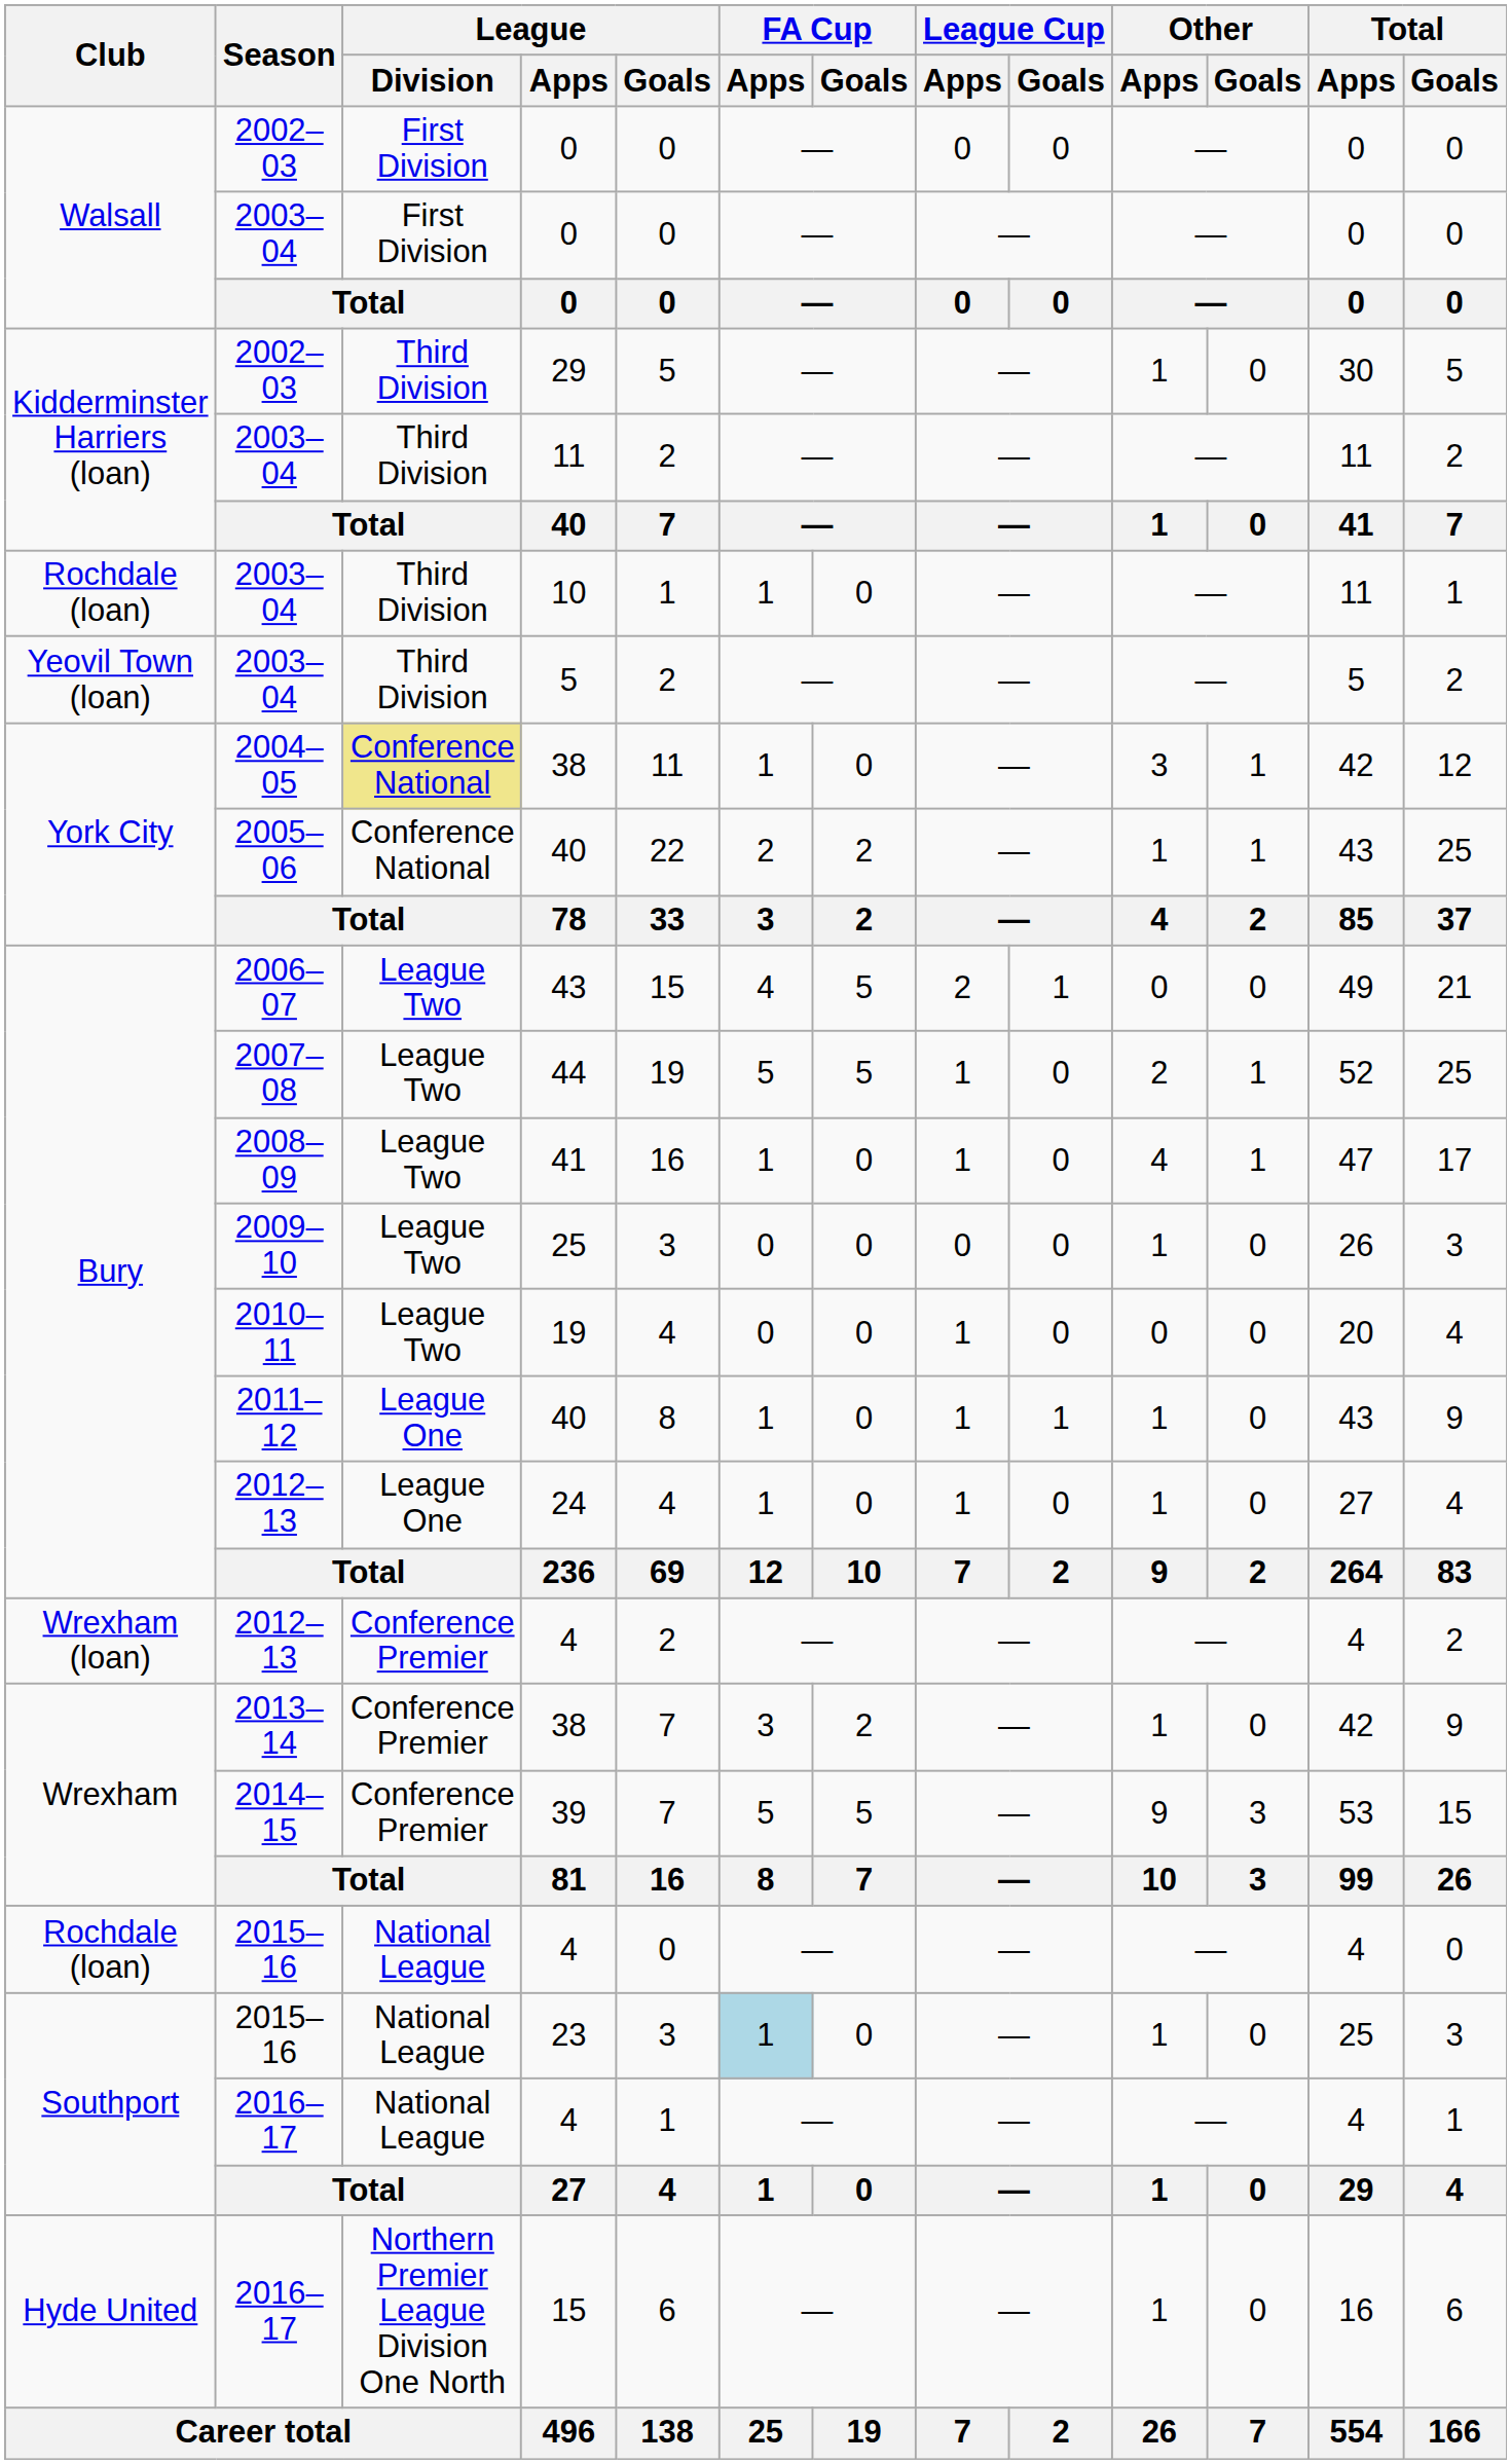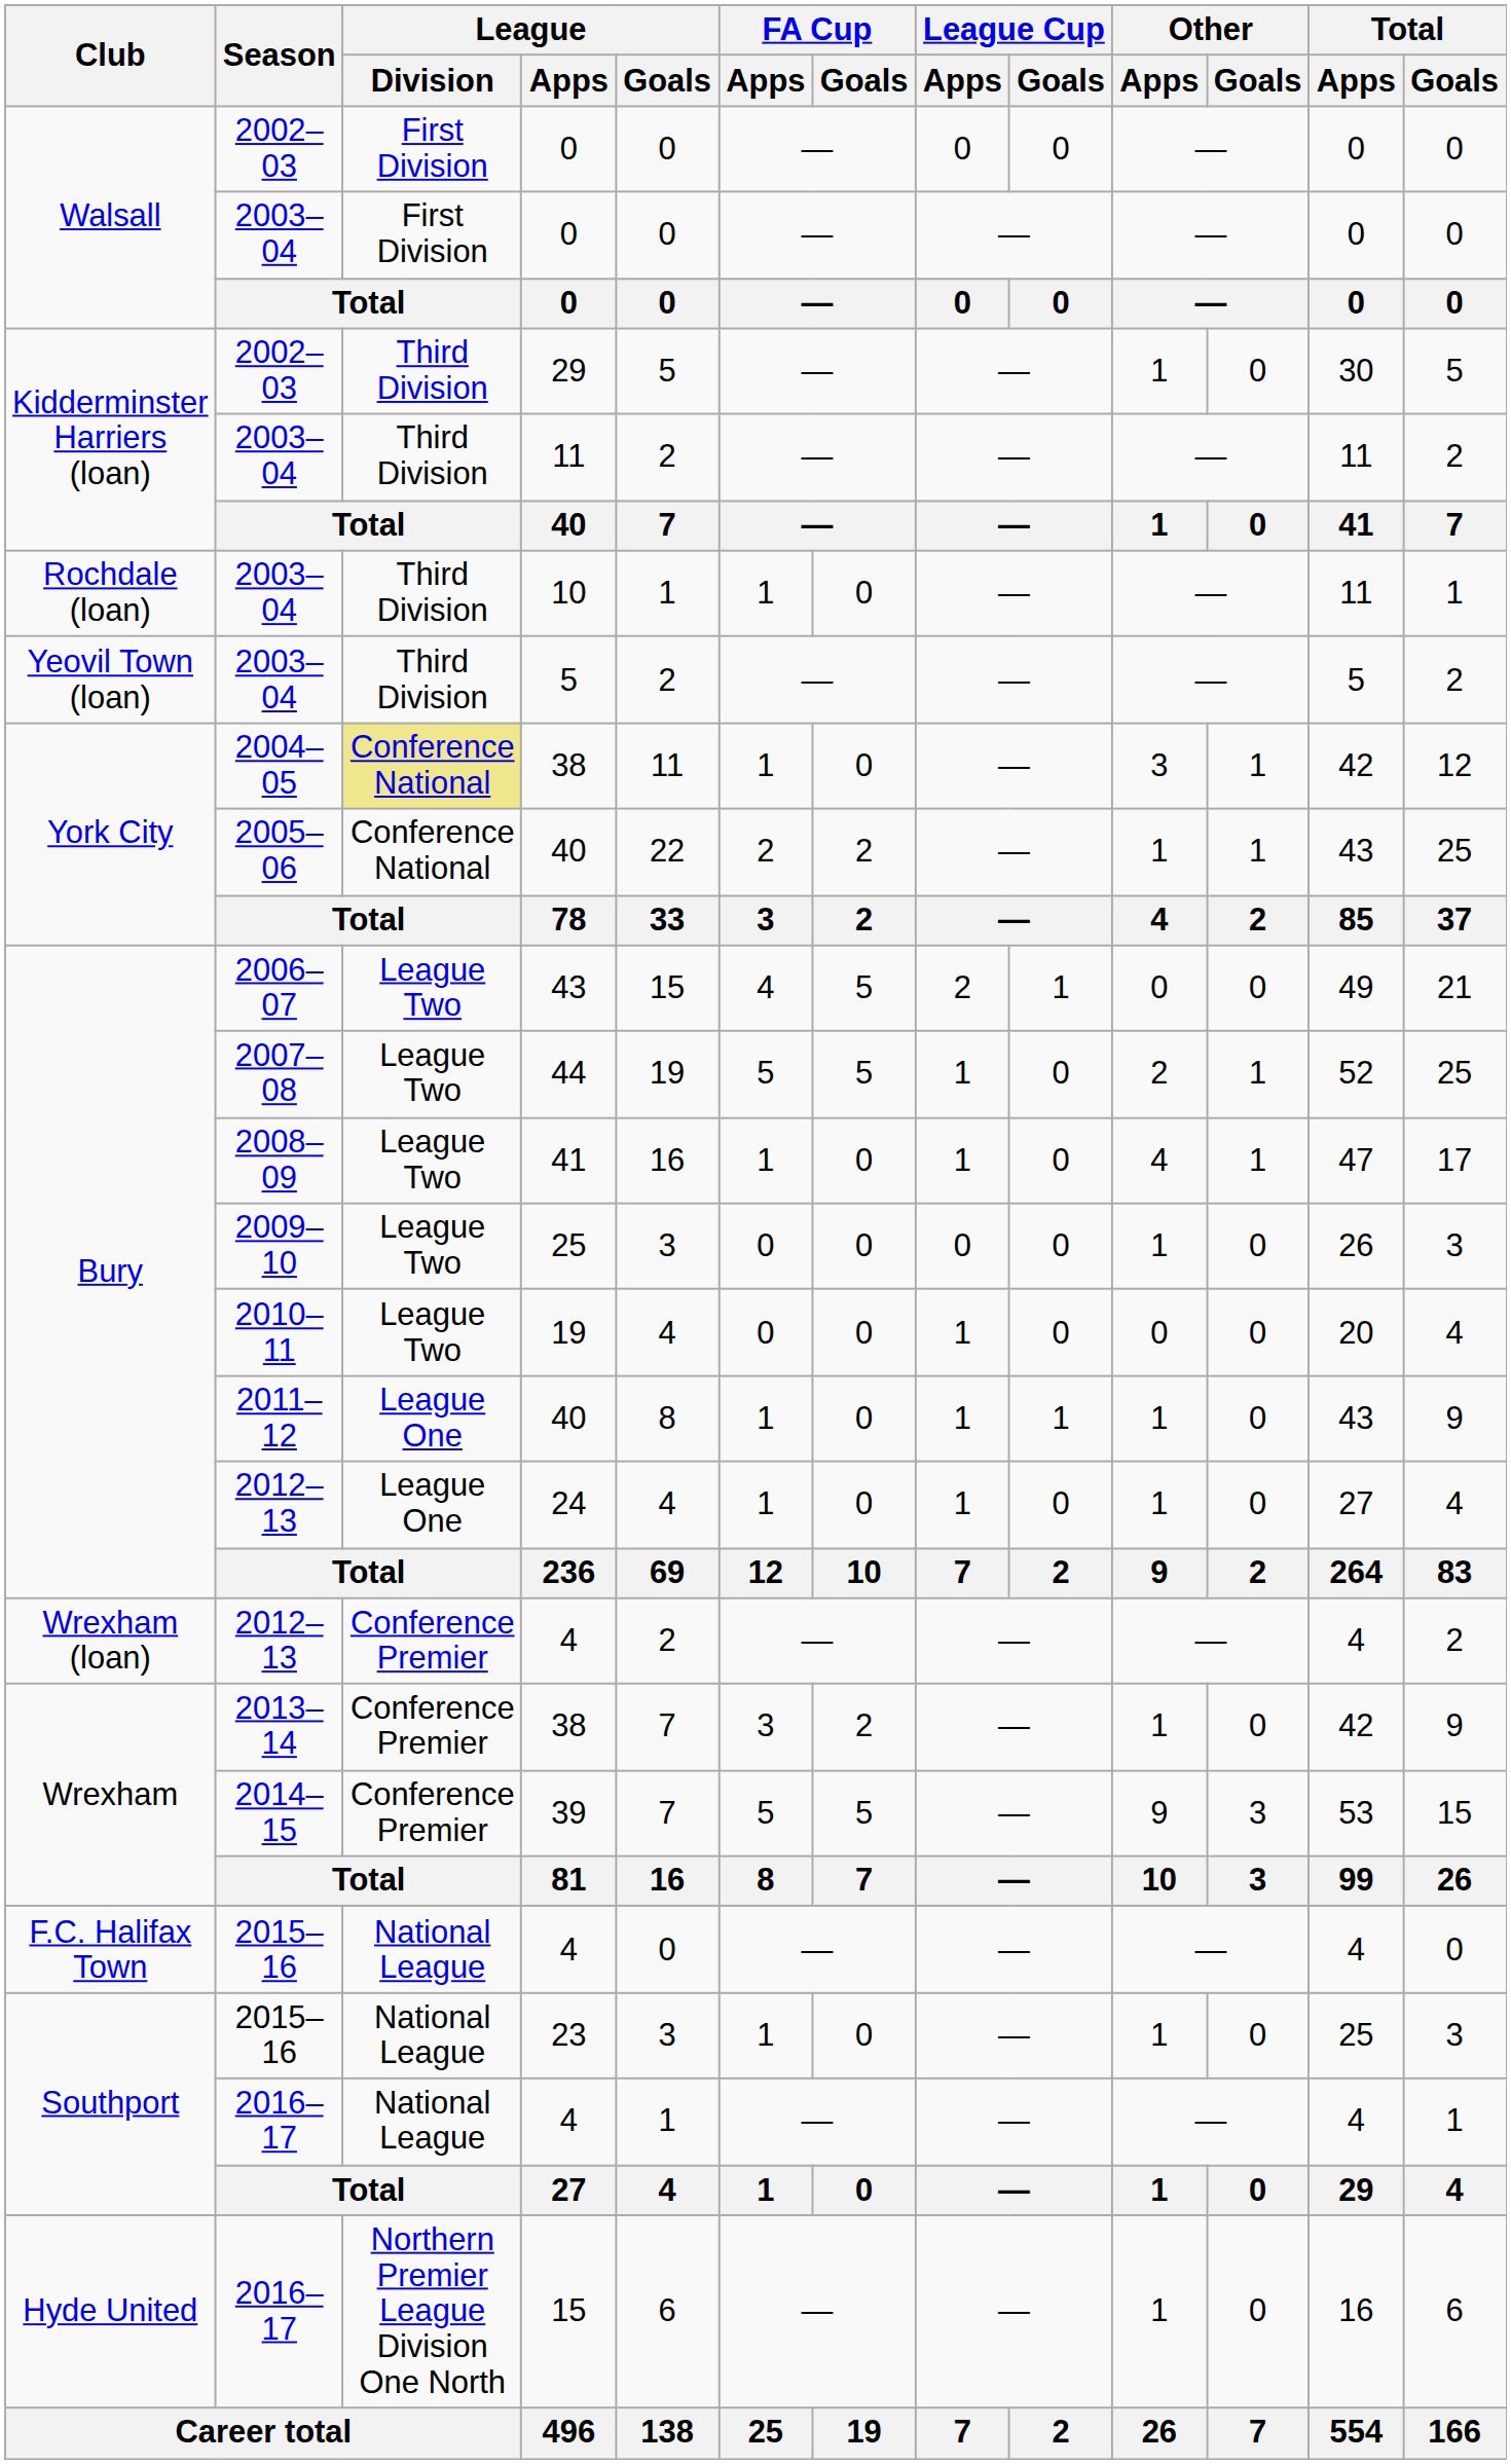 <table class=wikitable style="text-align: center;">
 <tr>
 <th rowspan=2>Club</th>
 <th rowspan=2>Season</th>
 <th colspan=3>League</th>
 <th colspan=2><a href='#'>FA Cup</a></th>
 <th colspan=2><a href='#'>League Cup</a></th>
 <th colspan=2>Other</th>
 <th colspan=2>Total</th>
 </tr>
 <tr>
 <th>Division</th>
 <th>Apps</th>
 <th>Goals</th>
 <th>Apps</th>
 <th>Goals</th>
 <th>Apps</th>
 <th>Goals</th>
 <th>Apps</th>
 <th>Goals</th>
 <th>Apps</th>
 <th>Goals</th>
 </tr>
 <tr>
 <td rowspan=3><a href='#'>Walsall</a></td>
 <td><a href='#'>2002–03</a></td>
 <td><a href='#'>First Division</a></td>
 <td>0</td>
 <td>0</td>
 <td colspan=2>—</td>
 <td>0</td>
 <td>0</td>
 <td colspan=2>—</td>
 <td>0</td>
 <td>0</td>
 </tr>
 <tr>
 <td><a href='#'>2003–04</a></td>
 <td>First Division</td>
 <td>0</td>
 <td>0</td>
 <td colspan=2>—</td>
 <td colspan=2>—</td>
 <td colspan=2>—</td>
 <td>0</td>
 <td>0</td>
 </tr>
 <tr>
 <th colspan=2>Total</th>
 <th>0</th>
 <th>0</th>
 <th colspan=2>—</th>
 <th>0</th>
 <th>0</th>
 <th colspan=2>—</th>
 <th>0</th>
 <th>0</th>
 </tr>
 <tr>
 <td rowspan=3><a href='#'>Kidderminster Harriers</a> (loan)</td>
 <td><a href='#'>2002–03</a></td>
 <td><a href='#'>Third Division</a></td>
 <td>29</td>
 <td>5</td>
 <td colspan=2>—</td>
 <td colspan=2>—</td>
 <td>1</td>
 <td>0</td>
 <td>30</td>
 <td>5</td>
 </tr>
 <tr>
 <td><a href='#'>2003–04</a></td>
 <td>Third Division</td>
 <td>11</td>
 <td>2</td>
 <td colspan=2>—</td>
 <td colspan=2>—</td>
 <td colspan=2>—</td>
 <td>11</td>
 <td>2</td>
 </tr>
 <tr>
 <th colspan=2>Total</th>
 <th>40</th>
 <th>7</th>
 <th colspan=2>—</th>
 <th colspan=2>—</th>
 <th>1</th>
 <th>0</th>
 <th>41</th>
 <th>7</th>
 </tr>
 <tr>
 <td><a href='#'>Rochdale</a> (loan)</td>
 <td><a href='#'>2003–04</a></td>
 <td>Third Division</td>
 <td>10</td>
 <td>1</td>
 <td>1</td>
 <td>0</td>
 <td colspan=2>—</td>
 <td colspan=2>—</td>
 <td>11</td>
 <td>1</td>
 </tr>
 <tr>
 <td><a href='#'>Yeovil Town</a> (loan)</td>
 <td><a href='#'>2003–04</a></td>
 <td>Third Division</td>
 <td>5</td>
 <td>2</td>
 <td colspan=2>—</td>
 <td colspan=2>—</td>
 <td colspan=2>—</td>
 <td>5</td>
 <td>2</td>
 </tr>
 <tr>
 <td rowspan=3><a href='#'>York City</a></td>
 <td><a href='#'>2004–05</a></td>
 <td style="background: khaki;"><a href='#'>Conference National</a></td>
 <td>38</td>
 <td>11</td>
 <td>1</td>
 <td>0</td>
 <td colspan=2>—</td>
 <td>3</td>
 <td>1</td>
 <td>42</td>
 <td>12</td>
 </tr>
 <tr>
 <td><a href='#'>2005–06</a></td>
 <td>Conference National</td>
 <td>40</td>
 <td>22</td>
 <td>2</td>
 <td>2</td>
 <td colspan=2>—</td>
 <td>1</td>
 <td>1</td>
 <td>43</td>
 <td>25</td>
 </tr>
 <tr>
 <th colspan=2>Total</th>
 <th>78</th>
 <th>33</th>
 <th>3</th>
 <th>2</th>
 <th colspan=2>—</th>
 <th>4</th>
 <th>2</th>
 <th>85</th>
 <th>37</th>
 </tr>
 <tr>
 <td rowspan=8><a href='#'>Bury</a></td>
 <td><a href='#'>2006–07</a></td>
 <td><a href='#'>League Two</a></td>
 <td>43</td>
 <td>15</td>
 <td>4</td>
 <td>5</td>
 <td>2</td>
 <td>1</td>
 <td>0</td>
 <td>0</td>
 <td>49</td>
 <td>21</td>
 </tr>
 <tr>
 <td><a href='#'>2007–08</a></td>
 <td>League Two</td>
 <td>44</td>
 <td>19</td>
 <td>5</td>
 <td>5</td>
 <td>1</td>
 <td>0</td>
 <td>2</td>
 <td>1</td>
 <td>52</td>
 <td>25</td>
 </tr>
 <tr>
 <td><a href='#'>2008–09</a></td>
 <td>League Two</td>
 <td>41</td>
 <td>16</td>
 <td>1</td>
 <td>0</td>
 <td>1</td>
 <td>0</td>
 <td>4</td>
 <td>1</td>
 <td>47</td>
 <td>17</td>
 </tr>
 <tr>
 <td><a href='#'>2009–10</a></td>
 <td>League Two</td>
 <td>25</td>
 <td>3</td>
 <td>0</td>
 <td>0</td>
 <td>0</td>
 <td>0</td>
 <td>1</td>
 <td>0</td>
 <td>26</td>
 <td>3</td>
 </tr>
 <tr>
 <td><a href='#'>2010–11</a></td>
 <td>League Two</td>
 <td>19</td>
 <td>4</td>
 <td>0</td>
 <td>0</td>
 <td>1</td>
 <td>0</td>
 <td>0</td>
 <td>0</td>
 <td>20</td>
 <td>4</td>
 </tr>
 <tr>
 <td><a href='#'>2011–12</a></td>
 <td><a href='#'>League One</a></td>
 <td>40</td>
 <td>8</td>
 <td>1</td>
 <td>0</td>
 <td>1</td>
 <td>1</td>
 <td>1</td>
 <td>0</td>
 <td>43</td>
 <td>9</td>
 </tr>
 <tr>
 <td><a href='#'>2012–13</a></td>
 <td>League One</td>
 <td>24</td>
 <td>4</td>
 <td>1</td>
 <td>0</td>
 <td>1</td>
 <td>0</td>
 <td>1</td>
 <td>0</td>
 <td>27</td>
 <td>4</td>
 </tr>
 <tr>
 <th colspan=2>Total</th>
 <th>236</th>
 <th>69</th>
 <th>12</th>
 <th>10</th>
 <th>7</th>
 <th>2</th>
 <th>9</th>
 <th>2</th>
 <th>264</th>
 <th>83</th>
 </tr>
 <tr>
 <td><a href='#'>Wrexham</a> (loan)</td>
 <td><a href='#'>2012–13</a></td>
 <td><a href='#'>Conference Premier</a></td>
 <td>4</td>
 <td>2</td>
 <td colspan=2>—</td>
 <td colspan=2>—</td>
 <td colspan=2>—</td>
 <td>4</td>
 <td>2</td>
 </tr>
 <tr>
 <td rowspan=3>Wrexham</td>
 <td><a href='#'>2013–14</a></td>
 <td>Conference Premier</td>
 <td>38</td>
 <td>7</td>
 <td>3</td>
 <td>2</td>
 <td colspan=2>—</td>
 <td>1</td>
 <td>0</td>
 <td>42</td>
 <td>9</td>
 </tr>
 <tr>
 <td><a href='#'>2014–15</a></td>
 <td>Conference Premier</td>
 <td>39</td>
 <td>7</td>
 <td>5</td>
 <td>5</td>
 <td colspan=2>—</td>
 <td>9</td>
 <td>3</td>
 <td>53</td>
 <td>15</td>
 </tr>
 <tr>
 <th colspan=2>Total</th>
 <th>81</th>
 <th>16</th>
 <th>8</th>
 <th>7</th>
 <th colspan=2>—</th>
 <th>10</th>
 <th>3</th>
 <th>99</th>
 <th>26</th>
 </tr>
 <tr>
-<td><a href='#'>Rochdale</a> (loan)</td>
+<td><a href='#'>F.C. Halifax Town</a></td>
 <td><a href='#'>2015–16</a></td>
 <td><a href='#'>National League</a></td>
 <td>4</td>
 <td>0</td>
 <td colspan=2>—</td>
 <td colspan=2>—</td>
 <td colspan=2>—</td>
 <td>4</td>
 <td>0</td>
 </tr>
 <tr>
 <td rowspan=3><a href='#'>Southport</a></td>
 <td>2015–16</td>
 <td>National League</td>
 <td>23</td>
 <td>3</td>
-<td style="background: lightblue;">1</td>
+<td>1</td>
 <td>0</td>
 <td colspan=2>—</td>
 <td>1</td>
 <td>0</td>
 <td>25</td>
 <td>3</td>
 </tr>
 <tr>
 <td><a href='#'>2016–17</a></td>
 <td>National League</td>
 <td>4</td>
 <td>1</td>
 <td colspan=2>—</td>
 <td colspan=2>—</td>
 <td colspan=2>—</td>
 <td>4</td>
 <td>1</td>
 </tr>
 <tr>
 <th colspan=2>Total</th>
 <th>27</th>
 <th>4</th>
 <th>1</th>
 <th>0</th>
 <th colspan=2>—</th>
 <th>1</th>
 <th>0</th>
 <th>29</th>
 <th>4</th>
 </tr>
 <tr>
 <td><a href='#'>Hyde United</a></td>
 <td><a href='#'>2016–17</a></td>
 <td><a href='#'>Northern Premier League</a> Division One North</td>
 <td>15</td>
 <td>6</td>
 <td colspan=2>—</td>
 <td colspan=2>—</td>
 <td>1</td>
 <td>0</td>
 <td>16</td>
 <td>6</td>
 </tr>
 <tr>
 <th colspan=3>Career total</th>
 <th>496</th>
 <th>138</th>
 <th>25</th>
 <th>19</th>
 <th>7</th>
 <th>2</th>
 <th>26</th>
 <th>7</th>
 <th>554</th>
 <th>166</th>
 </tr>
 </table>
